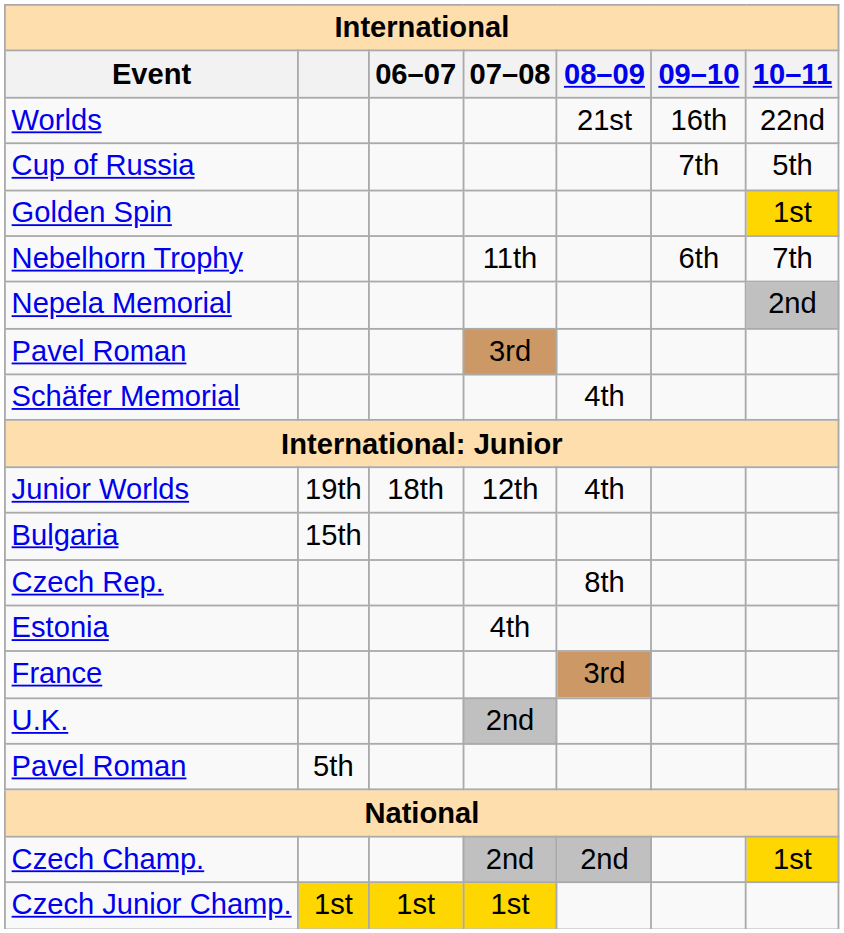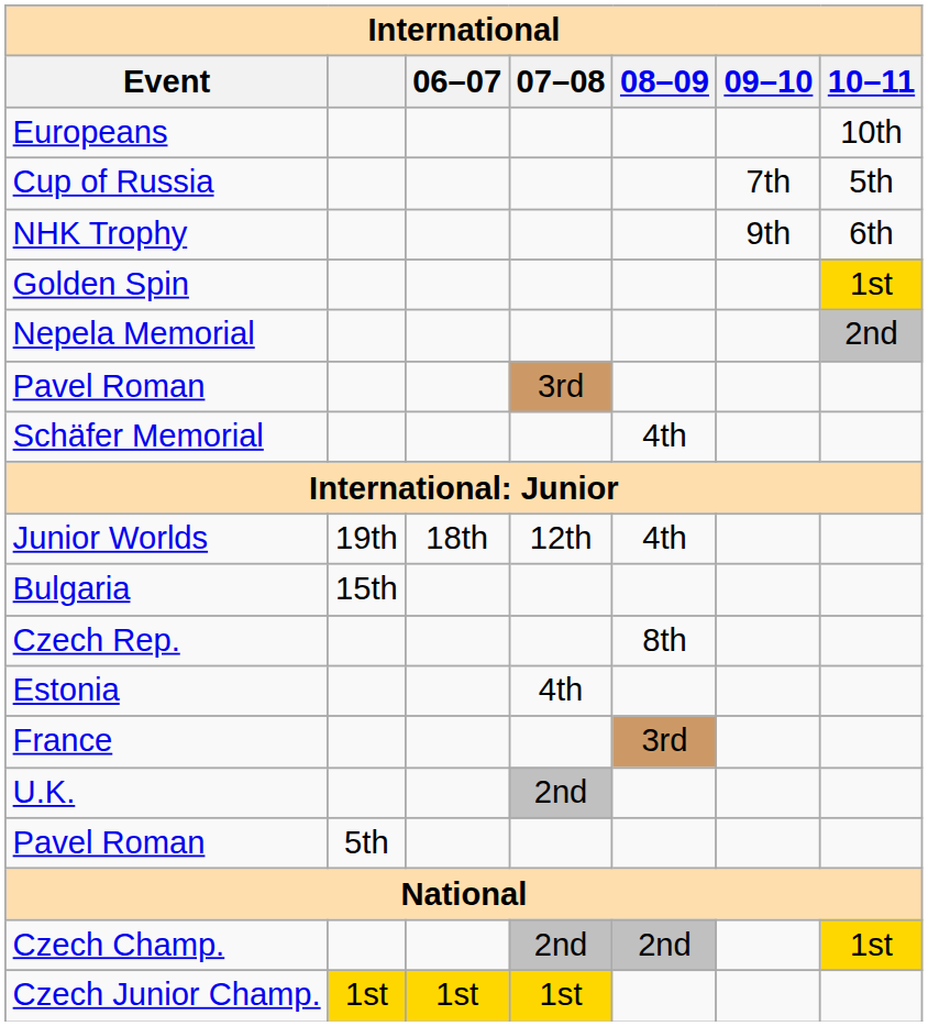 <table class="wikitable" style="text-align:center">
 <tr>
 <th style="background-color: #ffdead; " colspan=7 align=center>International</th>
 </tr>
 <tr>
 <th>Event</th>
 <th></th>
 <th>06–07</th>
 <th>07–08</th>
 <th><a href='#'>08–09</a></th>
 <th><a href='#'>09–10</a></th>
 <th><a href='#'>10–11</a></th>
 </tr>
 <tr>
-<td align=left><a href='#'>Worlds</a></td>
+<td align=left><a href='#'>Europeans</a></td>
 <td></td>
 <td></td>
 <td></td>
-<td>21st</td>
-<td>16th</td>
-<td>22nd</td>
+<td></td>
+<td></td>
+<td>10th</td>
 </tr>
 <tr>
 <td align=left> <a href='#'>Cup of Russia</a></td>
 <td></td>
 <td></td>
 <td></td>
 <td></td>
 <td>7th</td>
 <td>5th</td>
 </tr>
 <tr>
+<td align=left> <a href='#'>NHK Trophy</a></td>
+<td></td>
+<td></td>
+<td></td>
+<td></td>
+<td>9th</td>
+<td>6th</td>
+</tr>
+<tr>
 <td align=left><a href='#'>Golden Spin</a></td>
 <td></td>
 <td></td>
 <td></td>
 <td></td>
 <td></td>
 <td bgcolor=gold>1st</td>
-</tr>
-<tr>
-<td align=left><a href='#'>Nebelhorn Trophy</a></td>
-<td></td>
-<td></td>
-<td>11th</td>
-<td></td>
-<td>6th</td>
-<td>7th</td>
 </tr>
 <tr>
 <td align=left><a href='#'>Nepela Memorial</a></td>
 <td></td>
 <td></td>
 <td></td>
 <td></td>
 <td></td>
 <td bgcolor=silver>2nd</td>
 </tr>
 <tr>
 <td align=left><a href='#'>Pavel Roman</a></td>
 <td></td>
 <td></td>
 <td bgcolor=cc9966>3rd</td>
 <td></td>
 <td></td>
 <td></td>
 </tr>
 <tr>
 <td align=left><a href='#'>Schäfer Memorial</a></td>
 <td></td>
 <td></td>
 <td></td>
 <td>4th</td>
 <td></td>
 <td></td>
 </tr>
 <tr>
 <th style="background-color: #ffdead; " colspan=7 align=center>International: Junior</th>
 </tr>
 <tr>
 <td align=left><a href='#'>Junior Worlds</a></td>
 <td>19th</td>
 <td>18th</td>
 <td>12th</td>
 <td>4th</td>
 <td></td>
 <td></td>
 </tr>
 <tr>
 <td align=left> <a href='#'>Bulgaria</a></td>
 <td>15th</td>
 <td></td>
 <td></td>
 <td></td>
 <td></td>
 <td></td>
 </tr>
 <tr>
 <td align=left> <a href='#'>Czech Rep.</a></td>
 <td></td>
 <td></td>
 <td></td>
 <td>8th</td>
 <td></td>
 <td></td>
 </tr>
 <tr>
 <td align=left> <a href='#'>Estonia</a></td>
 <td></td>
 <td></td>
 <td>4th</td>
 <td></td>
 <td></td>
 <td></td>
 </tr>
 <tr>
 <td align=left> <a href='#'>France</a></td>
 <td></td>
 <td></td>
 <td></td>
 <td bgcolor=cc9966>3rd</td>
 <td></td>
 <td></td>
 </tr>
 <tr>
 <td align=left> <a href='#'>U.K.</a></td>
 <td></td>
 <td></td>
 <td bgcolor=silver>2nd</td>
 <td></td>
 <td></td>
 <td></td>
 </tr>
 <tr>
 <td align=left><a href='#'>Pavel Roman</a></td>
 <td>5th</td>
 <td></td>
 <td></td>
 <td></td>
 <td></td>
 <td></td>
 </tr>
 <tr>
 <th style="background-color: #ffdead; " colspan=7 align=center>National</th>
 </tr>
 <tr>
 <td align=left><a href='#'>Czech Champ.</a></td>
 <td></td>
 <td></td>
 <td bgcolor=silver>2nd</td>
 <td bgcolor=silver>2nd</td>
 <td></td>
 <td bgcolor=gold>1st</td>
 </tr>
 <tr>
 <td align=left><a href='#'>Czech Junior Champ.</a></td>
 <td bgcolor=gold>1st</td>
 <td bgcolor=gold>1st</td>
 <td bgcolor=gold>1st</td>
 <td></td>
 <td></td>
 <td></td>
 </tr>
 </table>
